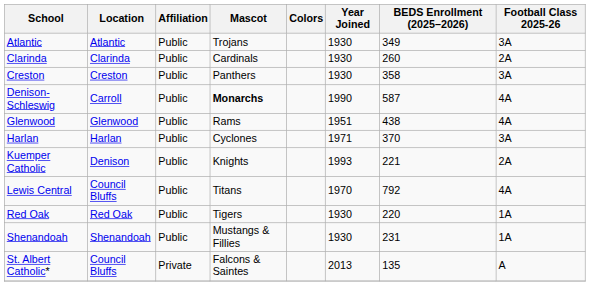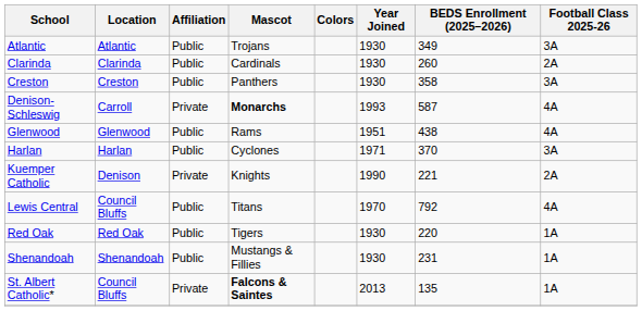 <table class="wikitable" border="1">
 <tr>
 <th>School</th>
 <th>Location</th>
 <th>Affiliation</th>
 <th>Mascot</th>
 <th>Colors</th>
 <th>Year Joined</th>
 <th>BEDS Enrollment (2025–2026)</th>
 <th>Football Class 2025-26</th>
 </tr>
 <tr>
 <td><a href='#'>Atlantic</a></td>
 <td><a href='#'>Atlantic</a></td>
 <td>Public</td>
 <td>Trojans</td>
 <td> </td>
 <td>1930</td>
 <td>349</td>
 <td>3A</td>
 </tr>
 <tr>
 <td><a href='#'>Clarinda</a></td>
 <td><a href='#'>Clarinda</a></td>
 <td>Public</td>
 <td>Cardinals</td>
 <td>  </td>
 <td>1930</td>
 <td>260</td>
 <td>2A</td>
 </tr>
 <tr>
 <td><a href='#'>Creston</a></td>
 <td><a href='#'>Creston</a></td>
 <td>Public</td>
 <td>Panthers</td>
 <td> </td>
 <td>1930</td>
 <td>358</td>
 <td>3A</td>
 </tr>
 <tr>
 <td><a href='#'>Denison-Schleswig</a></td>
 <td><a href='#'>Carroll</a></td>
-<td>Public</td>
+<td>Private</td>
 <td><strong>Monarchs</strong></td>
 <td> </td>
-<td>1990</td>
+<td>1993</td>
 <td>587</td>
 <td>4A</td>
 </tr>
 <tr>
 <td><a href='#'>Glenwood</a></td>
 <td><a href='#'>Glenwood</a></td>
 <td>Public</td>
 <td>Rams</td>
 <td> </td>
 <td>1951</td>
 <td>438</td>
 <td>4A</td>
 </tr>
 <tr>
 <td><a href='#'>Harlan</a></td>
 <td><a href='#'>Harlan</a></td>
 <td>Public</td>
 <td>Cyclones</td>
 <td> </td>
 <td>1971</td>
 <td>370</td>
 <td>3A</td>
 </tr>
 <tr>
 <td><a href='#'>Kuemper Catholic</a></td>
 <td><a href='#'>Denison</a></td>
-<td>Public</td>
+<td>Private</td>
 <td>Knights</td>
 <td> </td>
-<td>1993</td>
+<td>1990</td>
 <td>221</td>
 <td>2A</td>
 </tr>
 <tr>
 <td><a href='#'>Lewis Central</a></td>
 <td><a href='#'>Council Bluffs</a></td>
 <td>Public</td>
 <td>Titans</td>
 <td> </td>
 <td>1970</td>
 <td>792</td>
 <td>4A</td>
 </tr>
 <tr>
 <td><a href='#'>Red Oak</a></td>
 <td><a href='#'>Red Oak</a></td>
 <td>Public</td>
 <td>Tigers</td>
 <td> </td>
 <td>1930</td>
 <td>220</td>
 <td>1A</td>
 </tr>
 <tr>
 <td><a href='#'>Shenandoah</a></td>
 <td><a href='#'>Shenandoah</a></td>
 <td>Public</td>
 <td>Mustangs & Fillies</td>
 <td> </td>
 <td>1930</td>
 <td>231</td>
 <td>1A</td>
 </tr>
 <tr>
 <td><a href='#'>St. Albert Catholic</a>*</td>
 <td><a href='#'>Council Bluffs</a></td>
 <td>Private</td>
-<td>Falcons & Saintes</td>
+<td><strong>Falcons & Saintes</strong></td>
 <td> </td>
 <td>2013</td>
 <td>135</td>
-<td>A</td>
+<td>1A</td>
 </tr>
 <tr>
 </tr>
 </table>
